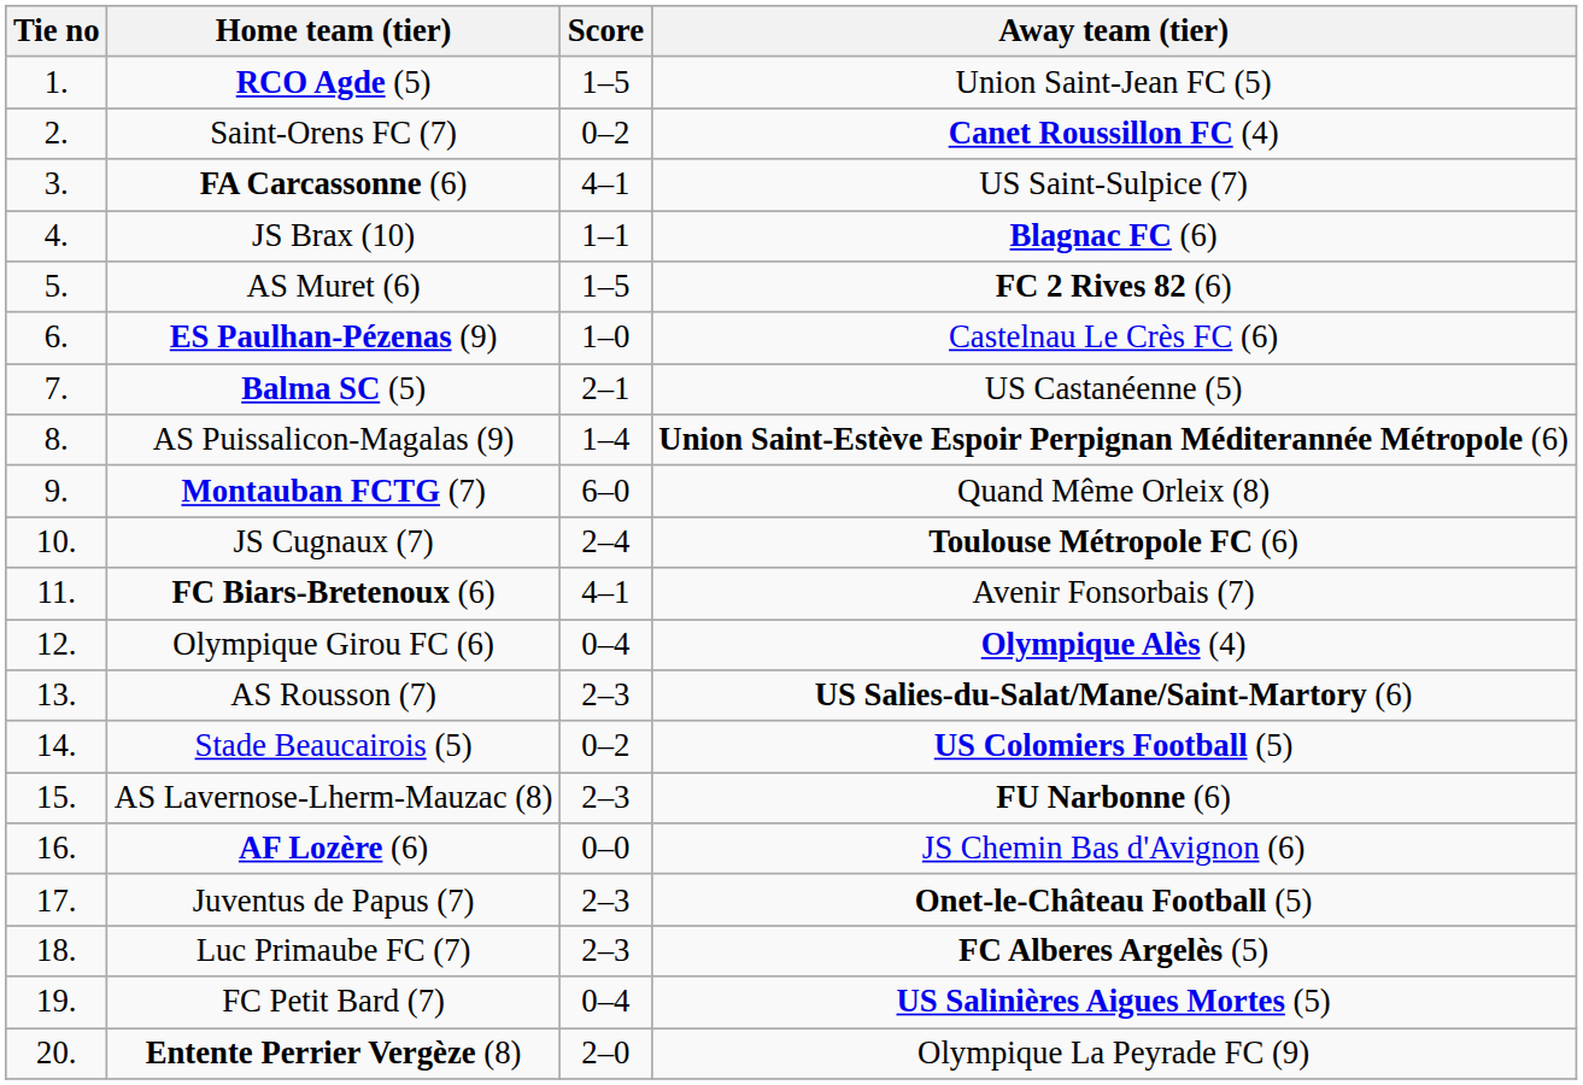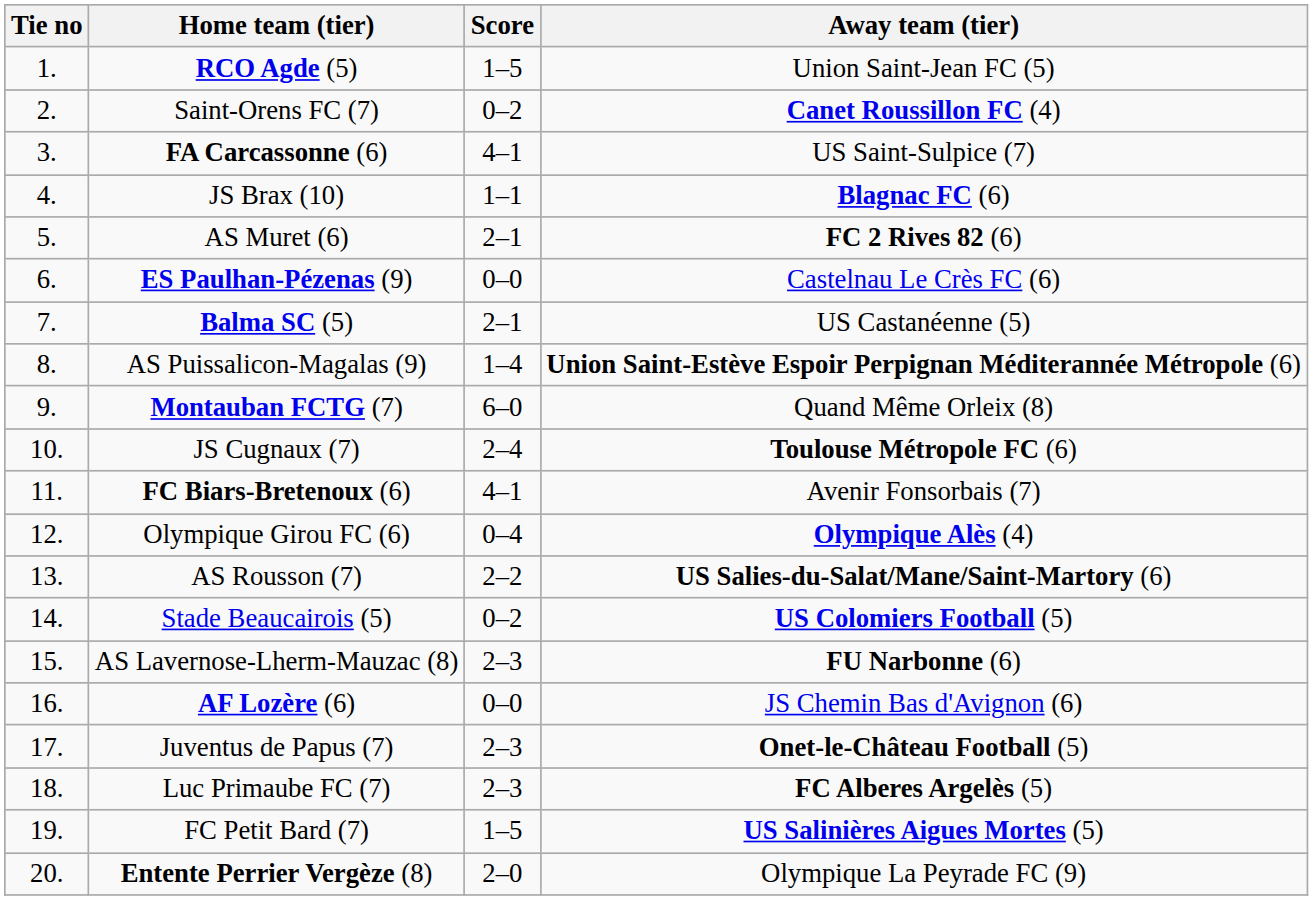 <table class="wikitable" style="text-align: center">
 <tr>
 <th>Tie no</th>
 <th>Home team (tier)</th>
 <th>Score</th>
 <th>Away team (tier)</th>
 </tr>
 <tr>
 <td>1.</td>
 <td><strong><a href='#'>RCO Agde</a></strong> (5)</td>
 <td>1–5</td>
 <td>Union Saint-Jean FC (5)</td>
 </tr>
 <tr>
 <td>2.</td>
 <td>Saint-Orens FC (7)</td>
 <td>0–2</td>
 <td><strong><a href='#'>Canet Roussillon FC</a></strong> (4)</td>
 </tr>
 <tr>
 <td>3.</td>
 <td><strong>FA Carcassonne</strong> (6)</td>
 <td>4–1</td>
 <td>US Saint-Sulpice (7)</td>
 </tr>
 <tr>
 <td>4.</td>
 <td>JS Brax (10)</td>
 <td>1–1 </td>
 <td><strong><a href='#'>Blagnac FC</a></strong> (6)</td>
 </tr>
 <tr>
 <td>5.</td>
 <td>AS Muret (6)</td>
-<td>1–5</td>
+<td>2–1</td>
 <td><strong>FC 2 Rives 82</strong> (6)</td>
 </tr>
 <tr>
 <td>6.</td>
 <td><strong><a href='#'>ES Paulhan-Pézenas</a></strong> (9)</td>
-<td>1–0</td>
+<td>0–0 </td>
 <td><a href='#'>Castelnau Le Crès FC</a> (6)</td>
 </tr>
 <tr>
 <td>7.</td>
 <td><strong><a href='#'>Balma SC</a></strong> (5)</td>
 <td>2–1</td>
 <td>US Castanéenne (5)</td>
 </tr>
 <tr>
 <td>8.</td>
 <td>AS Puissalicon-Magalas (9)</td>
 <td>1–4</td>
 <td><strong>Union Saint-Estève Espoir Perpignan Méditerannée Métropole</strong> (6)</td>
 </tr>
 <tr>
 <td>9.</td>
 <td><strong><a href='#'>Montauban FCTG</a></strong> (7)</td>
 <td>6–0</td>
 <td>Quand Même Orleix (8)</td>
 </tr>
 <tr>
 <td>10.</td>
 <td>JS Cugnaux (7)</td>
 <td>2–4</td>
 <td><strong>Toulouse Métropole FC</strong> (6)</td>
 </tr>
 <tr>
 <td>11.</td>
 <td><strong>FC Biars-Bretenoux</strong> (6)</td>
 <td>4–1</td>
 <td>Avenir Fonsorbais (7)</td>
 </tr>
 <tr>
 <td>12.</td>
 <td>Olympique Girou FC (6)</td>
 <td>0–4</td>
 <td><strong><a href='#'>Olympique Alès</a></strong> (4)</td>
 </tr>
 <tr>
 <td>13.</td>
 <td>AS Rousson (7)</td>
-<td>2–3</td>
+<td>2–2 </td>
 <td><strong>US Salies-du-Salat/Mane/Saint-Martory</strong> (6)</td>
 </tr>
 <tr>
 <td>14.</td>
 <td><a href='#'>Stade Beaucairois</a> (5)</td>
 <td>0–2</td>
 <td><strong><a href='#'>US Colomiers Football</a></strong> (5)</td>
 </tr>
 <tr>
 <td>15.</td>
 <td>AS Lavernose-Lherm-Mauzac (8)</td>
 <td>2–3</td>
 <td><strong>FU Narbonne</strong> (6)</td>
 </tr>
 <tr>
 <td>16.</td>
 <td><strong><a href='#'>AF Lozère</a></strong> (6)</td>
 <td>0–0 </td>
 <td><a href='#'>JS Chemin Bas d'Avignon</a> (6)</td>
 </tr>
 <tr>
 <td>17.</td>
 <td>Juventus de Papus (7)</td>
 <td>2–3</td>
 <td><strong>Onet-le-Château Football</strong> (5)</td>
 </tr>
 <tr>
 <td>18.</td>
 <td>Luc Primaube FC (7)</td>
 <td>2–3</td>
 <td><strong>FC Alberes Argelès</strong> (5)</td>
 </tr>
 <tr>
 <td>19.</td>
 <td>FC Petit Bard (7)</td>
-<td>0–4</td>
+<td>1–5</td>
 <td><strong><a href='#'>US Salinières Aigues Mortes</a></strong> (5)</td>
 </tr>
 <tr>
 <td>20.</td>
 <td><strong>Entente Perrier Vergèze</strong> (8)</td>
 <td>2–0</td>
 <td>Olympique La Peyrade FC (9)</td>
 </tr>
 </table>
